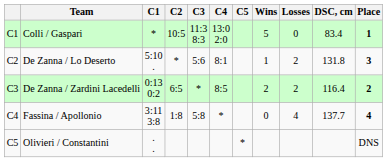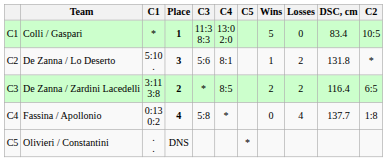 <table class="wikitable" style="text-align:center">
 <tr>
 <th></th>
 <th>Team</th>
 <th width="25">C1</th>
-<th width="25">C2</th>
+<th>Place</th>
 <th width="25">C3</th>
 <th width="25">C4</th>
 <th width="25">C5</th>
 <th width="20">Wins</th>
 <th width="20">Losses</th>
 <th>DSC, cm</th>
-<th>Place</th>
+<th width="25">C2</th>
 </tr>
 <tr bgcolor=#cfc>
 <td>C1</td>
 <td align=left>Colli / Gaspari</td>
 <td>*</td>
-<td>10:5<br></td>
+<td><strong>1</strong></td>
 <td>11:3<br> 8:3</td>
 <td>13:0<br> 2:0</td>
 <td><br></td>
 <td>5</td>
 <td>0</td>
 <td>83.4</td>
-<td><strong>1</strong></td>
+<td>10:5<br></td>
 </tr>
 <tr>
 <td>C2</td>
 <td align=left>De Zanna / Lo Deserto</td>
 <td>5:10<br>   .</td>
-<td>*</td>
+<td><strong>3</strong></td>
 <td>5:6<br></td>
 <td>8:1<br></td>
 <td><br></td>
 <td>1</td>
 <td>2</td>
 <td>131.8</td>
-<td><strong>3</strong></td>
+<td>*</td>
 </tr>
 <tr bgcolor=#cfc>
 <td>C3</td>
 <td align=left>De Zanna / Zardini Lacedelli</td>
-<td>0:13<br> 0:2</td>
-<td>6:5<br></td>
+<td>3:11<br> 3:8</td>
+<td><strong>2</strong></td>
 <td>*</td>
 <td>8:5<br></td>
 <td><br></td>
 <td>2</td>
 <td>2</td>
 <td>116.4</td>
-<td><strong>2</strong></td>
+<td>6:5<br></td>
 </tr>
 <tr>
 <td>C4</td>
 <td align=left>Fassina / Apollonio</td>
-<td>3:11<br> 3:8</td>
-<td>1:8<br></td>
+<td>0:13<br> 0:2</td>
+<td><strong>4</strong></td>
 <td>5:8<br></td>
 <td>*</td>
 <td><br></td>
 <td>0</td>
 <td>4</td>
 <td>137.7</td>
-<td><strong>4</strong></td>
+<td>1:8<br></td>
 </tr>
 <tr>
 <td>C5</td>
 <td align=left>Olivieri / Constantini</td>
 <td>.<br>   .</td>
-<td><br></td>
+<td>DNS</td>
 <td><br></td>
 <td><br></td>
 <td>*</td>
 <td></td>
 <td></td>
 <td></td>
-<td>DNS</td>
+<td><br></td>
 </tr>
 </table>
